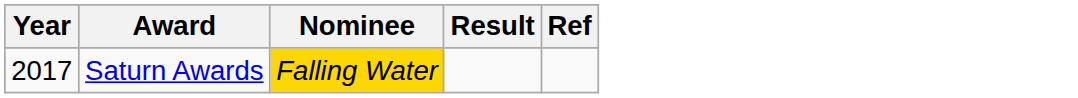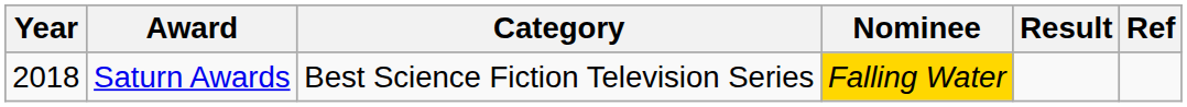 <table class="wikitable">
 <tr>
 <th>Year</th>
 <th>Award</th>
+<th>Category</th>
 <th>Nominee</th>
 <th>Result</th>
 <th>Ref</th>
 </tr>
 <tr>
-<td>2017</td>
+<td>2018</td>
 <td><a href='#'>Saturn Awards</a></td>
+<td>Best Science Fiction Television Series</td>
 <td style="background: gold;"><em>Falling Water</em></td>
 <td></td>
 <td style="text-align:center;"></td>
 </tr>
 </table>
